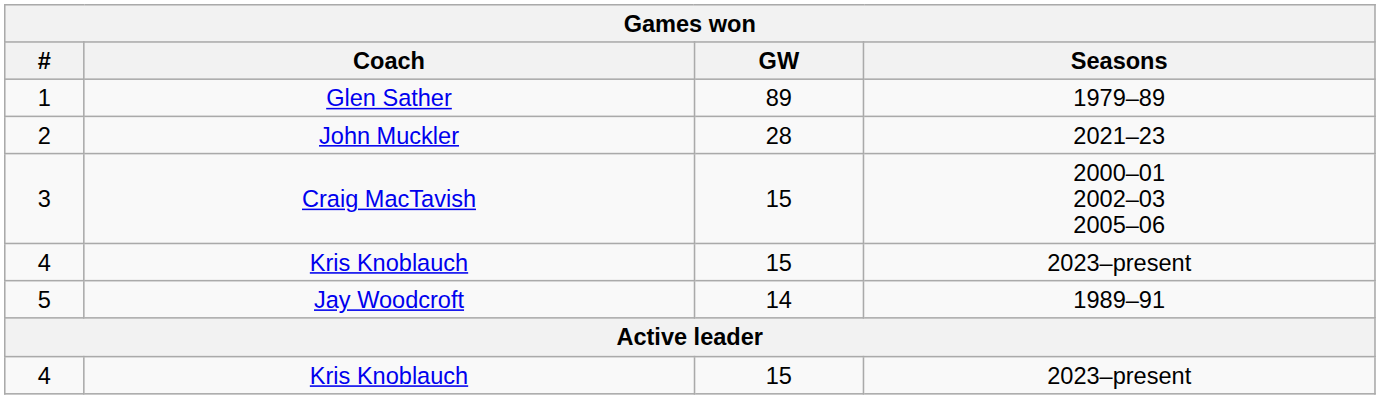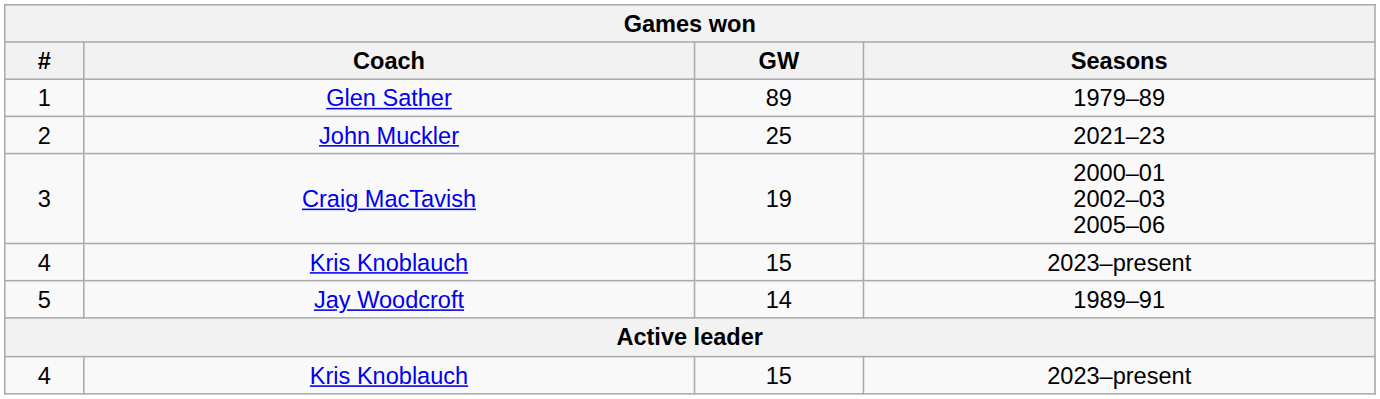 <table class="wikitable" style="text-align: center; font-size: 95%" width="70%">
 <tr>
 <th colspan="4">Games won</th>
 </tr>
 <tr>
 <th>#</th>
 <th>Coach</th>
 <th>GW</th>
 <th>Seasons</th>
 </tr>
 <tr>
 <td>1</td>
 <td><a href='#'>Glen Sather</a></td>
 <td>89</td>
 <td>1979–89</td>
 </tr>
 <tr>
 <td>2</td>
 <td><a href='#'>John Muckler</a></td>
-<td>28</td>
+<td>25</td>
 <td>2021–23</td>
 </tr>
 <tr>
 <td>3</td>
 <td><a href='#'>Craig MacTavish</a></td>
-<td>15</td>
+<td>19</td>
 <td>2000–01<br>2002–03<br>2005–06</td>
 </tr>
 <tr>
 <td>4</td>
 <td><a href='#'>Kris Knoblauch</a></td>
 <td>15</td>
 <td>2023–present</td>
 </tr>
 <tr>
 <td>5</td>
 <td><a href='#'>Jay Woodcroft</a></td>
 <td>14</td>
 <td>1989–91</td>
 </tr>
 <tr>
 <th colspan="4">Active leader</th>
 </tr>
 <tr>
 <td>4</td>
 <td><a href='#'>Kris Knoblauch</a></td>
 <td>15</td>
 <td>2023–present</td>
 </tr>
 </table>
